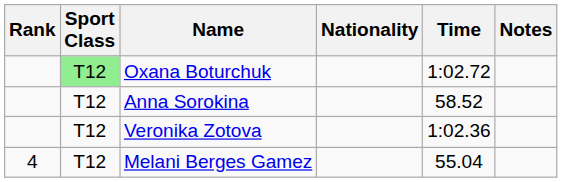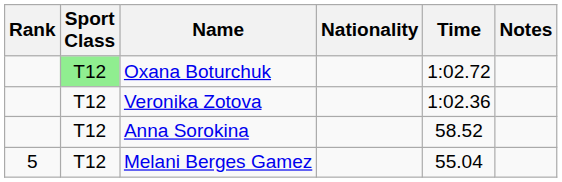 <table class="wikitable sortable" style="text-align:center">
 <tr>
 <th>Rank</th>
 <th>Sport<br>Class</th>
 <th>Name</th>
 <th>Nationality</th>
 <th>Time</th>
 <th>Notes</th>
 </tr>
 <tr>
 <td></td>
 <td style="background: lightgreen;">T12</td>
 <td align=left><a href='#'>Oxana Boturchuk</a></td>
 <td align=left></td>
 <td>1:02.72</td>
 <td></td>
 </tr>
 <tr>
 <td></td>
 <td>T12</td>
+<td align=left><a href='#'>Veronika Zotova</a></td>
+<td align=left></td>
+<td>1:02.36</td>
+<td></td>
+</tr>
+<tr>
+<td></td>
+<td>T12</td>
 <td align=left><a href='#'>Anna Sorokina</a></td>
 <td align=left></td>
 <td>58.52</td>
 <td></td>
 </tr>
 <tr>
-<td></td>
-<td>T12</td>
-<td align=left><a href='#'>Veronika Zotova</a></td>
-<td align=left></td>
-<td>1:02.36</td>
-<td></td>
-</tr>
-<tr>
-<td>4</td>
+<td>5</td>
 <td>T12</td>
 <td align=left><a href='#'>Melani Berges Gamez</a></td>
 <td align=left></td>
 <td>55.04</td>
 <td></td>
 </tr>
 </table>
